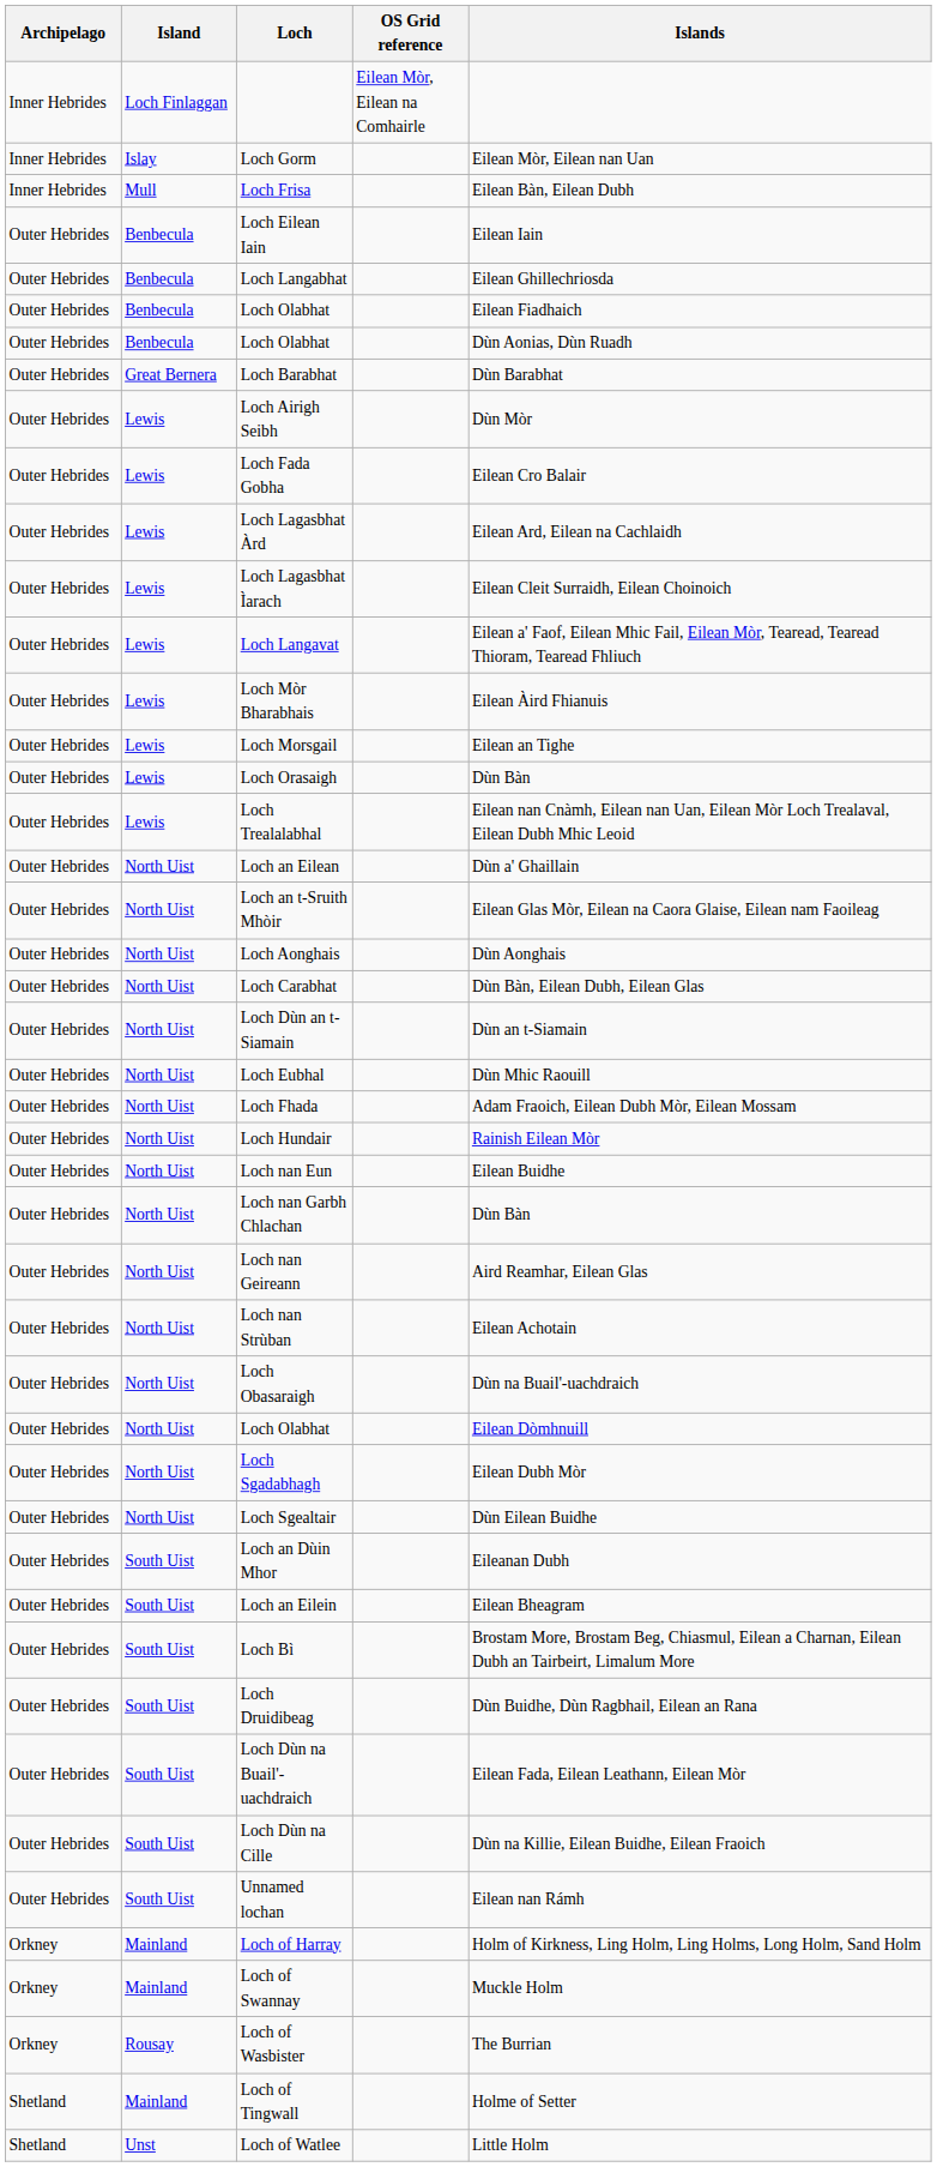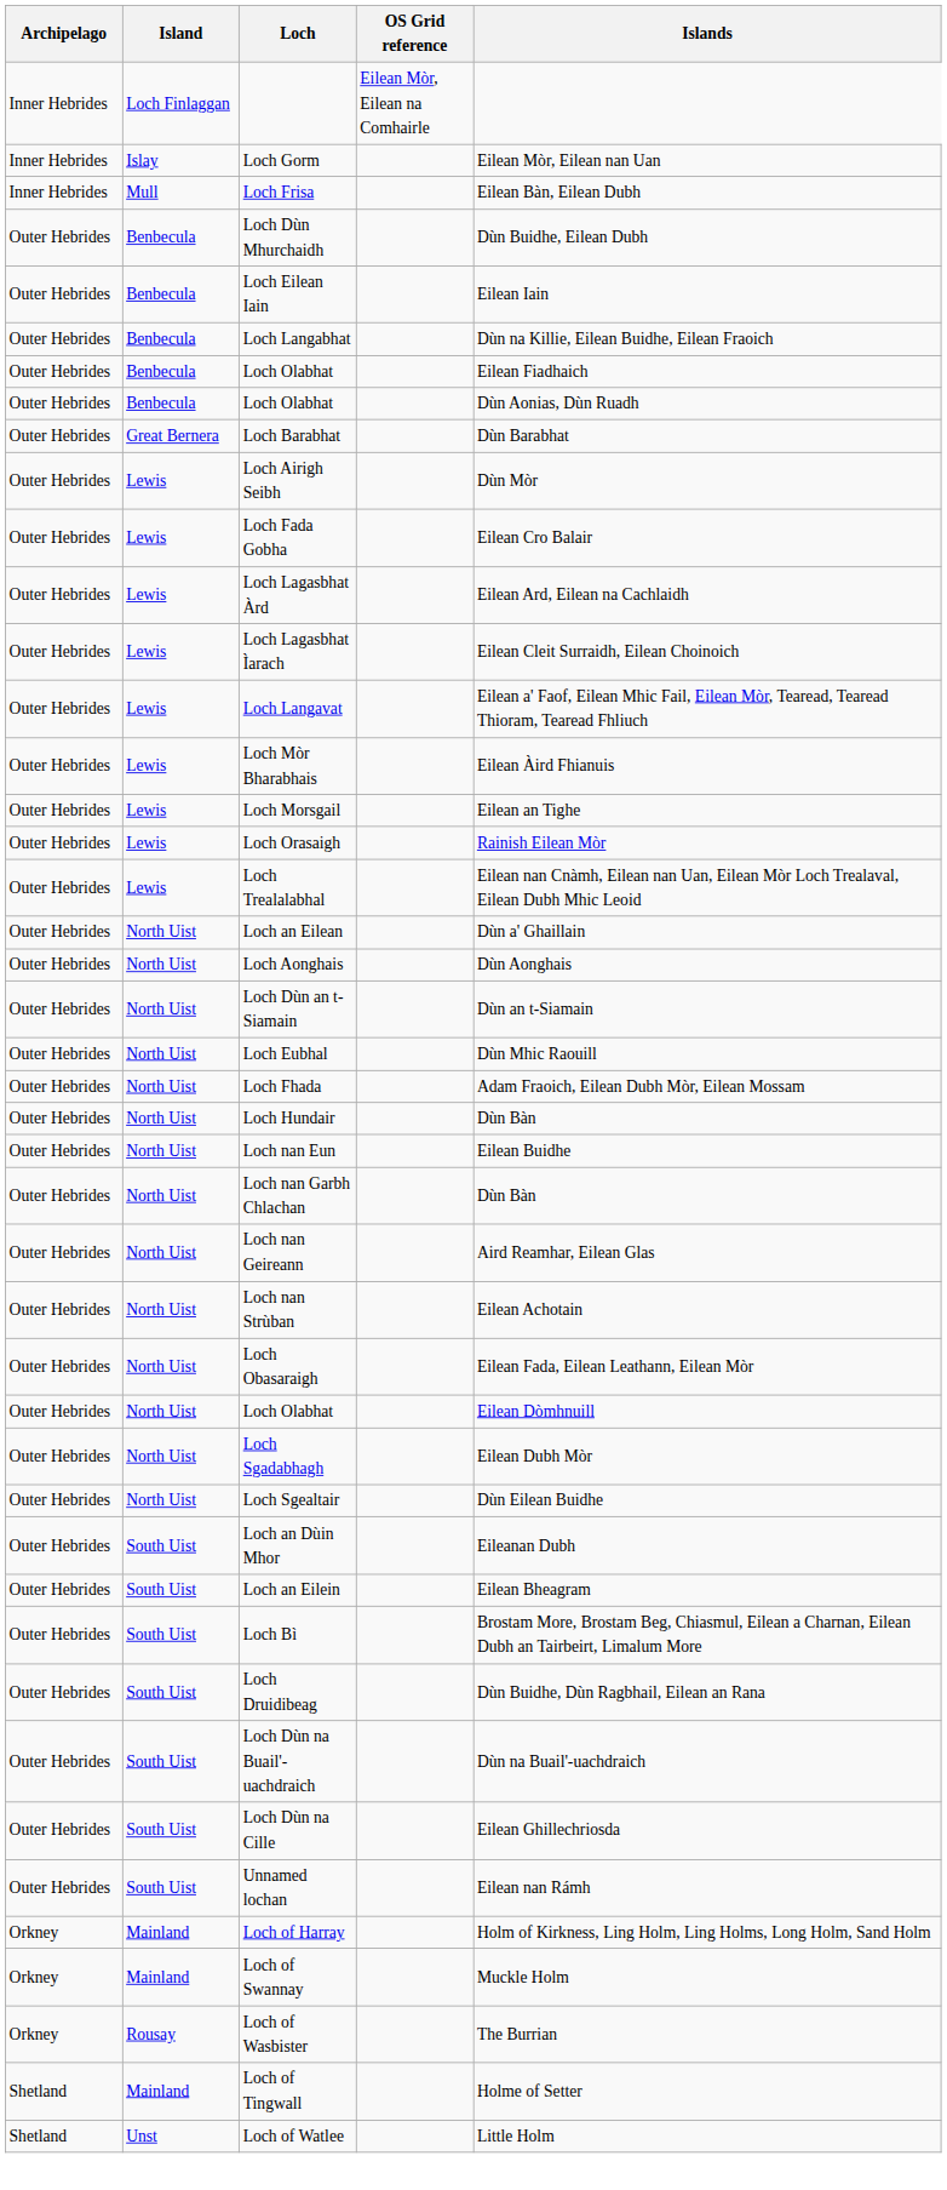 <table class="wikitable sortable" style="width:72%; border:0; text-align:left; line-height:150%;">
 <tr>
 <th style="width:10%;">Archipelago</th>
 <th style="width:10%;">Island</th>
 <th style="width:10%;">Loch</th>
 <th width=10%>OS Grid reference</th>
 <th style="width:40%;">Islands</th>
 </tr>
 <tr>
 <td>Inner Hebrides</td>
 <td><a href='#'>Loch Finlaggan</a></td>
 <td></td>
 <td><a href='#'>Eilean Mòr</a>, Eilean na Comhairle</td>
 </tr>
 <tr>
 <td>Inner Hebrides</td>
 <td><a href='#'>Islay</a></td>
 <td>Loch Gorm</td>
 <td></td>
 <td>Eilean Mòr, Eilean nan Uan</td>
 </tr>
 <tr>
 <td>Inner Hebrides</td>
 <td><a href='#'>Mull</a></td>
 <td><a href='#'>Loch Frisa</a></td>
 <td></td>
 <td>Eilean Bàn, Eilean Dubh</td>
 </tr>
 <tr>
 <td>Outer Hebrides</td>
 <td><a href='#'>Benbecula</a></td>
+<td>Loch Dùn Mhurchaidh</td>
+<td></td>
+<td>Dùn Buidhe, Eilean Dubh</td>
+</tr>
+<tr>
+<td>Outer Hebrides</td>
+<td><a href='#'>Benbecula</a></td>
 <td>Loch Eilean Iain</td>
 <td></td>
 <td>Eilean Iain</td>
 </tr>
 <tr>
 <td>Outer Hebrides</td>
 <td><a href='#'>Benbecula</a></td>
 <td>Loch Langabhat</td>
 <td></td>
-<td>Eilean Ghillechriosda</td>
+<td>Dùn na Killie, Eilean Buidhe, Eilean Fraoich</td>
 </tr>
 <tr>
 <td>Outer Hebrides</td>
 <td><a href='#'>Benbecula</a></td>
 <td>Loch Olabhat</td>
 <td></td>
 <td>Eilean Fiadhaich</td>
 </tr>
 <tr>
 <td>Outer Hebrides</td>
 <td><a href='#'>Benbecula</a></td>
 <td>Loch Olabhat</td>
 <td></td>
 <td>Dùn Aonias, Dùn Ruadh</td>
 </tr>
 <tr>
 <td>Outer Hebrides</td>
 <td><a href='#'>Great Bernera</a></td>
 <td>Loch Barabhat</td>
 <td></td>
 <td>Dùn Barabhat</td>
 </tr>
 <tr>
 <td>Outer Hebrides</td>
 <td><a href='#'>Lewis</a></td>
 <td>Loch Airigh Seibh</td>
 <td></td>
 <td>Dùn Mòr</td>
 </tr>
 <tr>
 <td>Outer Hebrides</td>
 <td><a href='#'>Lewis</a></td>
 <td>Loch Fada Gobha</td>
 <td></td>
 <td>Eilean Cro Balair</td>
 </tr>
 <tr>
 <td>Outer Hebrides</td>
 <td><a href='#'>Lewis</a></td>
 <td>Loch Lagasbhat Àrd</td>
 <td></td>
 <td>Eilean Ard, Eilean na Cachlaidh</td>
 </tr>
 <tr>
 <td>Outer Hebrides</td>
 <td><a href='#'>Lewis</a></td>
 <td>Loch Lagasbhat Ìarach</td>
 <td></td>
 <td>Eilean Cleit Surraidh, Eilean Choinoich</td>
 </tr>
 <tr>
 <td>Outer Hebrides</td>
 <td><a href='#'>Lewis</a></td>
 <td><a href='#'>Loch Langavat</a></td>
 <td></td>
 <td>Eilean a' Faof, Eilean Mhic Fail, <a href='#'>Eilean Mòr</a>, Tearead, Tearead Thioram, Tearead Fhliuch</td>
 </tr>
 <tr>
 <td>Outer Hebrides</td>
 <td><a href='#'>Lewis</a></td>
 <td>Loch Mòr Bharabhais</td>
 <td></td>
 <td>Eilean Àird Fhianuis</td>
 </tr>
 <tr>
 <td>Outer Hebrides</td>
 <td><a href='#'>Lewis</a></td>
 <td>Loch Morsgail</td>
 <td></td>
 <td>Eilean an Tighe</td>
 </tr>
 <tr>
 <td>Outer Hebrides</td>
 <td><a href='#'>Lewis</a></td>
 <td>Loch Orasaigh</td>
 <td></td>
-<td>Dùn Bàn</td>
+<td><a href='#'>Rainish Eilean Mòr</a></td>
 </tr>
 <tr>
 <td>Outer Hebrides</td>
 <td><a href='#'>Lewis</a></td>
 <td>Loch Trealalabhal</td>
 <td></td>
 <td>Eilean nan Cnàmh, Eilean nan Uan, Eilean Mòr Loch Trealaval, Eilean Dubh Mhic Leoid</td>
 </tr>
 <tr>
 <td>Outer Hebrides</td>
 <td><a href='#'>North Uist</a></td>
 <td>Loch an Eilean</td>
 <td></td>
 <td>Dùn a' Ghaillain</td>
 </tr>
 <tr>
 <td>Outer Hebrides</td>
 <td><a href='#'>North Uist</a></td>
-<td>Loch an t-Sruith Mhòir</td>
-<td></td>
-<td>Eilean Glas Mòr, Eilean na Caora Glaise, Eilean nam Faoileag</td>
-</tr>
-<tr>
-<td>Outer Hebrides</td>
-<td><a href='#'>North Uist</a></td>
 <td>Loch Aonghais</td>
 <td></td>
 <td>Dùn Aonghais</td>
-</tr>
-<tr>
-<td>Outer Hebrides</td>
-<td><a href='#'>North Uist</a></td>
-<td>Loch Carabhat</td>
-<td></td>
-<td>Dùn Bàn, Eilean Dubh, Eilean Glas</td>
 </tr>
 <tr>
 <td>Outer Hebrides</td>
 <td><a href='#'>North Uist</a></td>
 <td>Loch Dùn an t-Siamain</td>
 <td></td>
 <td>Dùn an t-Siamain</td>
 </tr>
 <tr>
 <td>Outer Hebrides</td>
 <td><a href='#'>North Uist</a></td>
 <td>Loch Eubhal</td>
 <td></td>
 <td>Dùn Mhic Raouill</td>
 </tr>
 <tr>
 <td>Outer Hebrides</td>
 <td><a href='#'>North Uist</a></td>
 <td>Loch Fhada</td>
 <td></td>
 <td>Adam Fraoich, Eilean Dubh Mòr, Eilean Mossam</td>
 </tr>
 <tr>
 <td>Outer Hebrides</td>
 <td><a href='#'>North Uist</a></td>
 <td>Loch Hundair</td>
 <td></td>
-<td><a href='#'>Rainish Eilean Mòr</a></td>
+<td>Dùn Bàn</td>
 </tr>
 <tr>
 <td>Outer Hebrides</td>
 <td><a href='#'>North Uist</a></td>
 <td>Loch nan Eun</td>
 <td></td>
 <td>Eilean Buidhe</td>
 </tr>
 <tr>
 <td>Outer Hebrides</td>
 <td><a href='#'>North Uist</a></td>
 <td>Loch nan Garbh Chlachan</td>
 <td></td>
 <td>Dùn Bàn</td>
 </tr>
 <tr>
 <td>Outer Hebrides</td>
 <td><a href='#'>North Uist</a></td>
 <td>Loch nan Geireann</td>
 <td></td>
 <td>Aird Reamhar, Eilean Glas</td>
 </tr>
 <tr>
 <td>Outer Hebrides</td>
 <td><a href='#'>North Uist</a></td>
 <td>Loch nan Strùban</td>
 <td></td>
 <td>Eilean Achotain</td>
 </tr>
 <tr>
 <td>Outer Hebrides</td>
 <td><a href='#'>North Uist</a></td>
 <td>Loch Obasaraigh</td>
 <td></td>
-<td>Dùn na Buail'-uachdraich</td>
+<td>Eilean Fada, Eilean Leathann, Eilean Mòr</td>
 </tr>
 <tr>
 <td>Outer Hebrides</td>
 <td><a href='#'>North Uist</a></td>
 <td>Loch Olabhat</td>
 <td></td>
 <td><a href='#'>Eilean Dòmhnuill</a></td>
 </tr>
 <tr>
 <td>Outer Hebrides</td>
 <td><a href='#'>North Uist</a></td>
 <td><a href='#'>Loch Sgadabhagh</a></td>
 <td></td>
 <td>Eilean Dubh Mòr</td>
 </tr>
 <tr>
 <td>Outer Hebrides</td>
 <td><a href='#'>North Uist</a></td>
 <td>Loch Sgealtair</td>
 <td></td>
 <td>Dùn Eilean Buidhe</td>
 </tr>
 <tr>
 <td>Outer Hebrides</td>
 <td><a href='#'>South Uist</a></td>
 <td>Loch an Dùin Mhor</td>
 <td></td>
 <td>Eileanan Dubh</td>
 </tr>
 <tr>
 <td>Outer Hebrides</td>
 <td><a href='#'>South Uist</a></td>
 <td>Loch an Eilein</td>
 <td></td>
 <td>Eilean Bheagram</td>
 </tr>
 <tr>
 <td>Outer Hebrides</td>
 <td><a href='#'>South Uist</a></td>
 <td>Loch Bì</td>
 <td></td>
 <td>Brostam More, Brostam Beg, Chiasmul, Eilean a Charnan, Eilean Dubh an Tairbeirt, Limalum More</td>
 </tr>
 <tr>
 <td>Outer Hebrides</td>
 <td><a href='#'>South Uist</a></td>
 <td>Loch Druidibeag</td>
 <td></td>
 <td>Dùn Buidhe, Dùn Ragbhail, Eilean an Rana</td>
 </tr>
 <tr>
 <td>Outer Hebrides</td>
 <td><a href='#'>South Uist</a></td>
 <td>Loch Dùn na Buail'-uachdraich</td>
 <td></td>
-<td>Eilean Fada, Eilean Leathann, Eilean Mòr</td>
+<td>Dùn na Buail'-uachdraich</td>
 </tr>
 <tr>
 <td>Outer Hebrides</td>
 <td><a href='#'>South Uist</a></td>
 <td>Loch Dùn na Cille</td>
 <td></td>
-<td>Dùn na Killie, Eilean Buidhe, Eilean Fraoich</td>
+<td>Eilean Ghillechriosda</td>
 </tr>
 <tr>
 <td>Outer Hebrides</td>
 <td><a href='#'>South Uist</a></td>
 <td>Unnamed lochan</td>
 <td></td>
 <td>Eilean nan Rámh</td>
 </tr>
 <tr>
 <td>Orkney</td>
 <td><a href='#'>Mainland</a></td>
 <td><a href='#'>Loch of Harray</a></td>
 <td></td>
 <td>Holm of Kirkness, Ling Holm, Ling Holms, Long Holm, Sand Holm</td>
 </tr>
 <tr>
 <td>Orkney</td>
 <td><a href='#'>Mainland</a></td>
 <td>Loch of Swannay</td>
 <td></td>
 <td>Muckle Holm</td>
 </tr>
 <tr>
 <td>Orkney</td>
 <td><a href='#'>Rousay</a></td>
 <td>Loch of Wasbister</td>
 <td></td>
 <td>The Burrian</td>
 </tr>
 <tr>
 <td>Shetland</td>
 <td><a href='#'>Mainland</a></td>
 <td>Loch of Tingwall</td>
 <td></td>
 <td>Holme of Setter</td>
 </tr>
 <tr>
 <td>Shetland</td>
 <td><a href='#'>Unst</a></td>
 <td>Loch of Watlee</td>
 <td></td>
 <td>Little Holm</td>
 </tr>
 </table>
